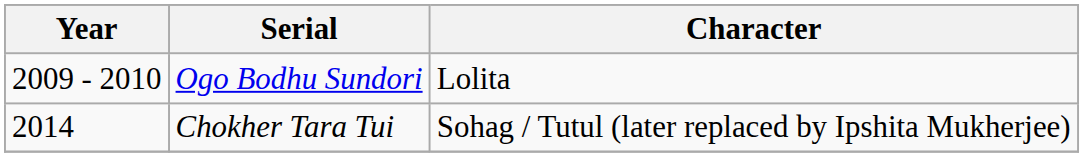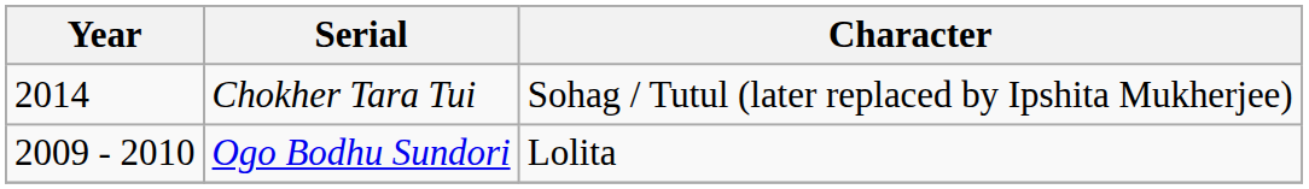 <table class="wikitable sortable">
 <tr>
 <th>Year</th>
 <th>Serial</th>
 <th>Character</th>
 </tr>
 <tr>
+<td>2014</td>
+<td><em>Chokher Tara Tui</em></td>
+<td>Sohag / Tutul (later replaced by Ipshita Mukherjee)</td>
+</tr>
+<tr>
 <td>2009 - 2010</td>
 <td><em><a href='#'>Ogo Bodhu Sundori</a></em></td>
 <td>Lolita</td>
 </tr>
 <tr>
-<td>2014</td>
-<td><em>Chokher Tara Tui</em></td>
-<td>Sohag / Tutul (later replaced by Ipshita Mukherjee)</td>
-</tr>
-<tr>
 </tr>
 </table>
